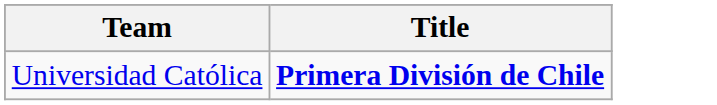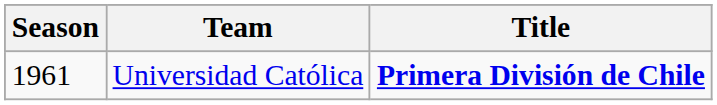 <table class="wikitable">
 <tr>
+<th>Season</th>
 <th>Team</th>
 <th>Title</th>
 </tr>
 <tr>
+<td>1961</td>
 <td><a href='#'>Universidad Católica</a></td>
 <td><strong><a href='#'>Primera División de Chile</a></strong></td>
 </tr>
 </table>
